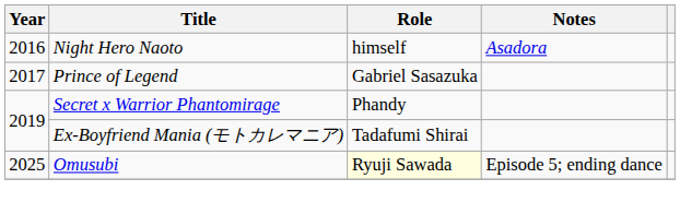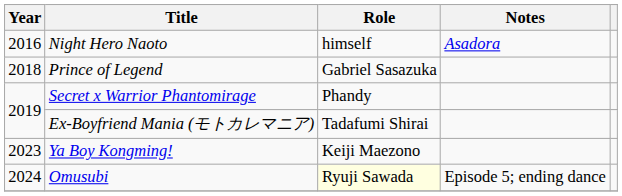 <table class="wikitable plainrowheaders">
 <tr>
 <th scope="col">Year</th>
 <th scope="col">Title</th>
 <th scope="col">Role</th>
 <th scope="col">Notes</th>
 <th scope="col" class="unsortable"></th>
 </tr>
 <tr>
 <td>2016</td>
 <td><em>Night Hero Naoto</em></td>
 <td>himself</td>
 <td><em><a href='#'>Asadora</a></em></td>
 <td></td>
 </tr>
 <tr>
-<td>2017</td>
+<td>2018</td>
 <td><em>Prince of Legend</em></td>
 <td>Gabriel Sasazuka</td>
 <td></td>
 <td></td>
 </tr>
 <tr>
 <td rowspan="2">2019</td>
 <td><a href='#'><em>Secret x Warrior Phantomirage</em></a></td>
 <td>Phandy</td>
 <td></td>
 <td></td>
 </tr>
 <tr>
 <td><em>Ex-Boyfriend Mania (モトカレマニア)</em></td>
 <td>Tadafumi Shirai</td>
 <td></td>
 <td></td>
 </tr>
 <tr>
-<td>2025</td>
+<td>2023</td>
+<td><em><a href='#'>Ya Boy Kongming!</a></em></td>
+<td>Keiji Maezono</td>
+<td></td>
+<td></td>
+</tr>
+<tr>
+<td>2024</td>
 <td><em><a href='#'>Omusubi</a></em></td>
 <td style="background: lightyellow;">Ryuji Sawada</td>
 <td>Episode 5; ending dance</td>
 <td></td>
 </tr>
 <tr>
 </tr>
 </table>
